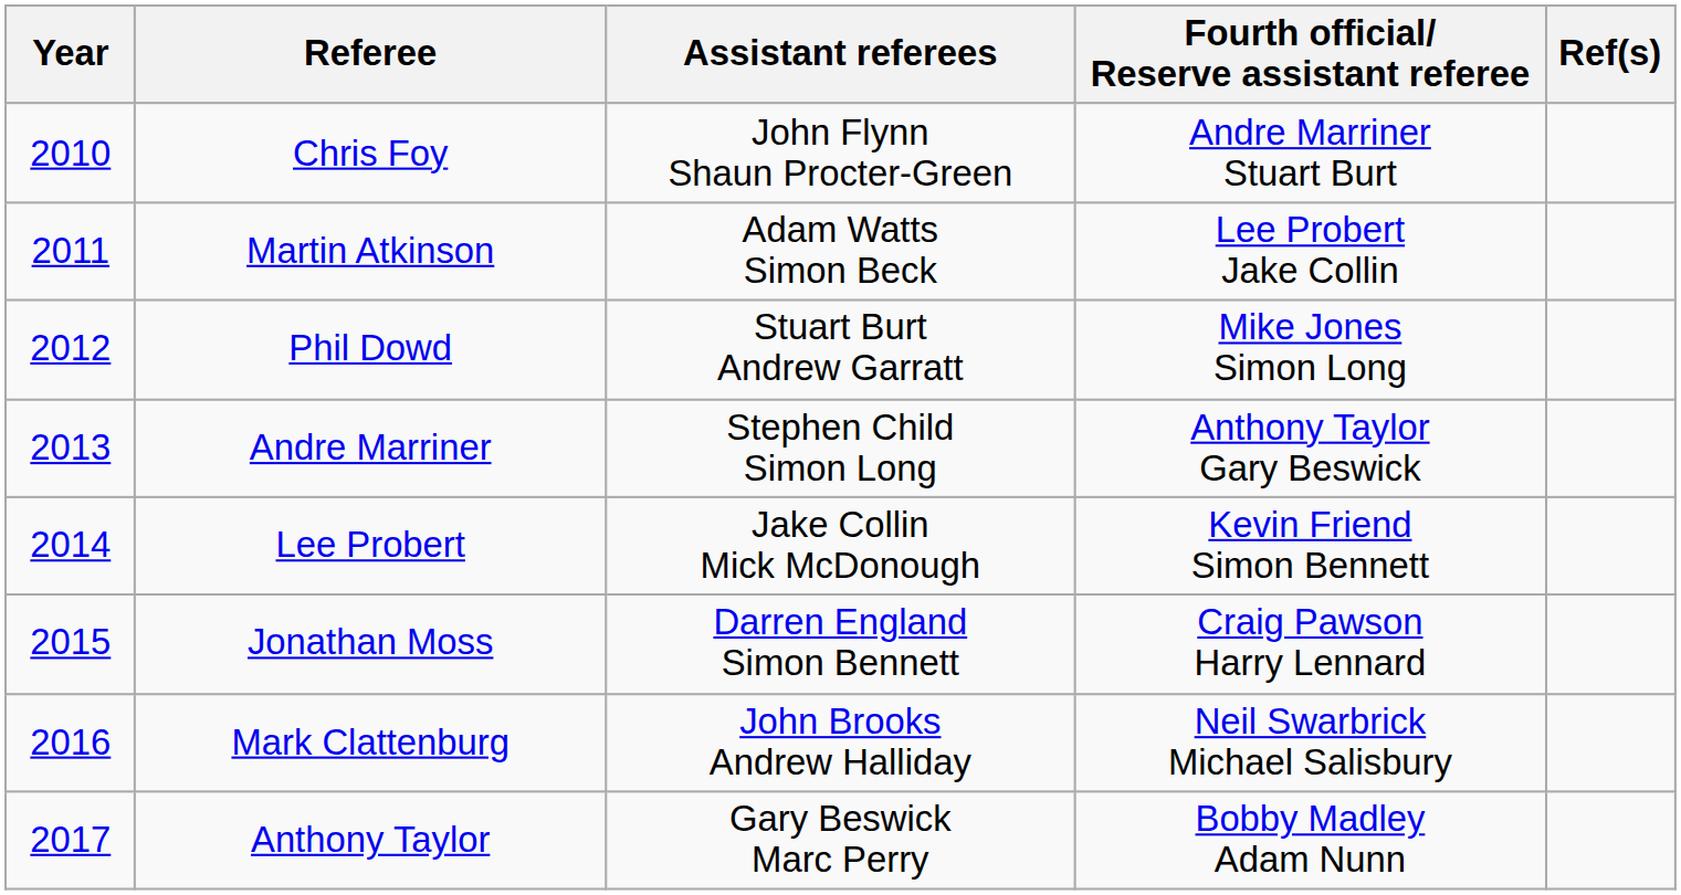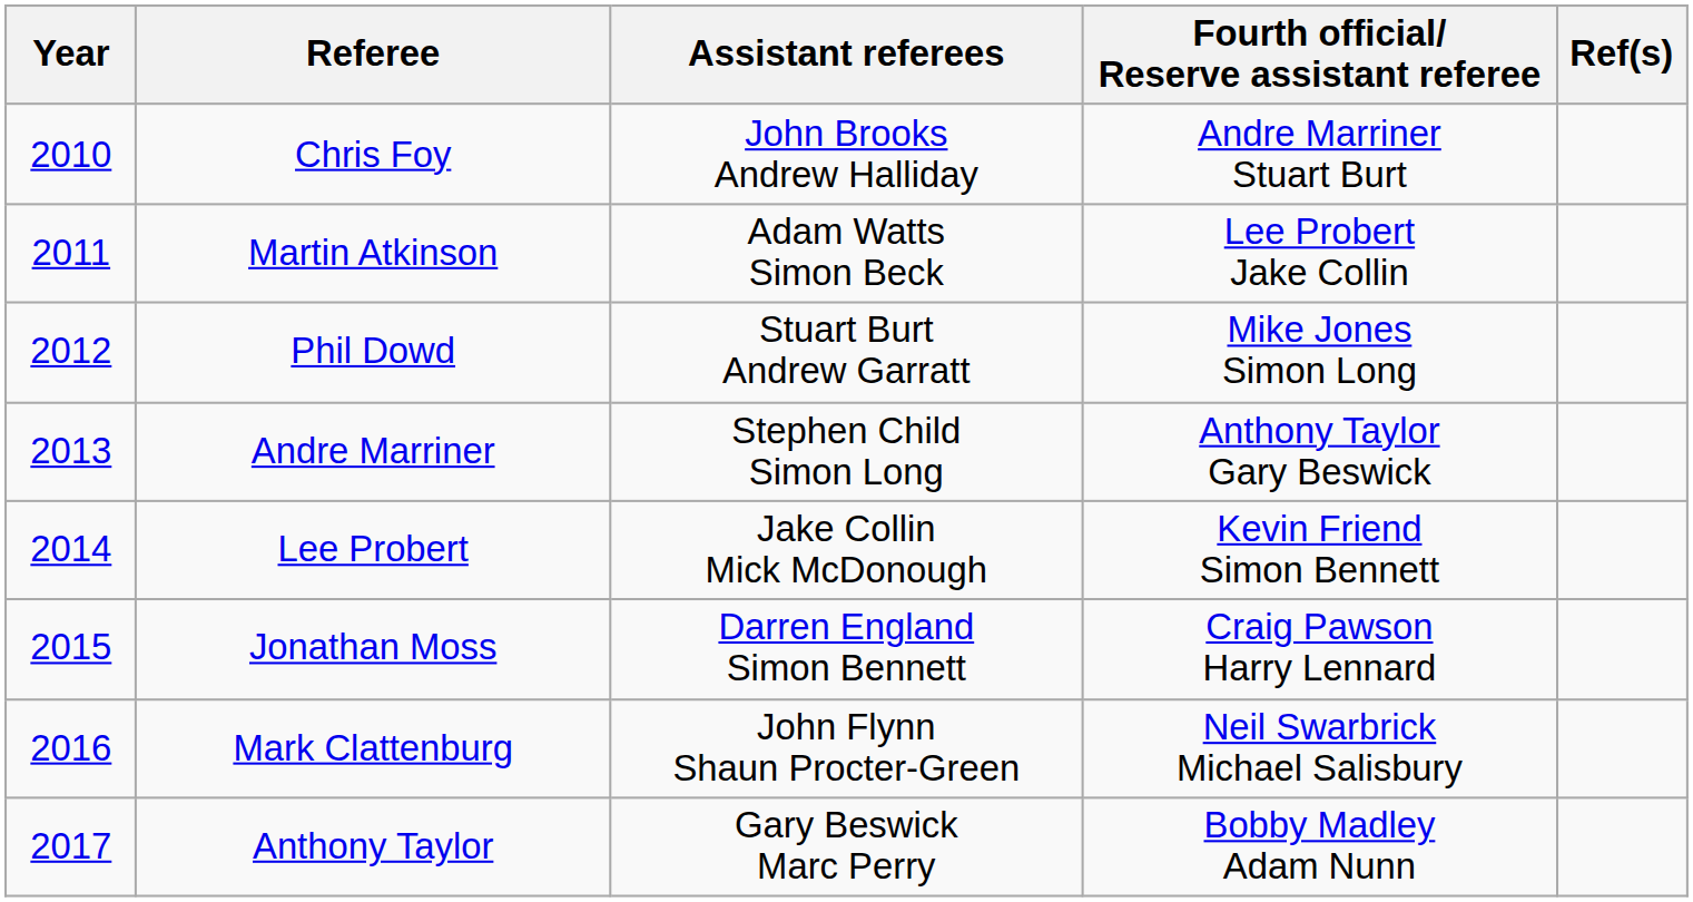 <table class="wikitable" style="text-align:center">
 <tr>
 <th style=width:50px>Year</th>
 <th style=width:200px>Referee</th>
 <th style=width:200px>Assistant referees</th>
 <th style=width:200px>Fourth official/<br>Reserve assistant referee</th>
 <th style=width:50px>Ref(s)</th>
 </tr>
 <tr>
 <td><a href='#'>2010</a></td>
 <td><a href='#'>Chris Foy</a></td>
-<td>John Flynn<br>Shaun Procter-Green</td>
+<td><a href='#'>John Brooks</a><br>Andrew Halliday</td>
 <td><a href='#'>Andre Marriner</a><br>Stuart Burt</td>
 <td></td>
 </tr>
 <tr>
 <td><a href='#'>2011</a></td>
 <td><a href='#'>Martin Atkinson</a></td>
 <td>Adam Watts<br>Simon Beck</td>
 <td><a href='#'>Lee Probert</a><br>Jake Collin</td>
 <td></td>
 </tr>
 <tr>
 <td><a href='#'>2012</a></td>
 <td><a href='#'>Phil Dowd</a></td>
 <td>Stuart Burt<br>Andrew Garratt</td>
 <td><a href='#'>Mike Jones</a><br>Simon Long</td>
 <td></td>
 </tr>
 <tr>
 <td><a href='#'>2013</a></td>
 <td><a href='#'>Andre Marriner</a></td>
 <td>Stephen Child<br>Simon Long</td>
 <td><a href='#'>Anthony Taylor</a><br>Gary Beswick</td>
 <td></td>
 </tr>
 <tr>
 <td><a href='#'>2014</a></td>
 <td><a href='#'>Lee Probert</a></td>
 <td>Jake Collin<br>Mick McDonough</td>
 <td><a href='#'>Kevin Friend</a><br>Simon Bennett</td>
 <td></td>
 </tr>
 <tr>
 <td><a href='#'>2015</a></td>
 <td><a href='#'>Jonathan Moss</a></td>
 <td><a href='#'>Darren England</a><br>Simon Bennett</td>
 <td><a href='#'>Craig Pawson</a><br>Harry Lennard</td>
 <td></td>
 </tr>
 <tr>
 <td><a href='#'>2016</a></td>
 <td><a href='#'>Mark Clattenburg</a></td>
-<td><a href='#'>John Brooks</a><br>Andrew Halliday</td>
+<td>John Flynn<br>Shaun Procter-Green</td>
 <td><a href='#'>Neil Swarbrick</a><br>Michael Salisbury</td>
 <td></td>
 </tr>
 <tr>
 <td><a href='#'>2017</a></td>
 <td><a href='#'>Anthony Taylor</a></td>
 <td>Gary Beswick<br>Marc Perry</td>
 <td><a href='#'>Bobby Madley</a><br>Adam Nunn</td>
 <td></td>
 </tr>
 </table>
